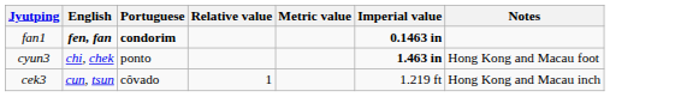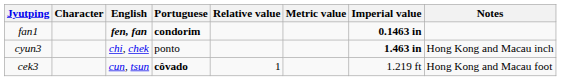 <table class="wikitable">
 <tr>
 <th><a href='#'>Jyutping</a></th>
+<th>Character</th>
 <th>English</th>
 <th>Portuguese</th>
 <th>Relative value</th>
 <th>Metric value</th>
 <th>Imperial value</th>
 <th>Notes</th>
 </tr>
 <tr>
 <td align="center"><em>fan1</em></td>
+<td align="right"></td>
 <td align="center"><strong><em>fen, fan</em></strong></td>
 <td align=left><strong>condorim</strong></td>
 <td align=right><strong></strong></td>
 <td align=right><strong></strong></td>
 <td align=right><strong>0.1463 in</strong></td>
 <td align=right></td>
 </tr>
 <tr>
 <td align="center"><em>cyun3</em></td>
+<td align="right"></td>
 <td align="center"><em><a href='#'>chi</a>, <a href='#'>chek</a></em></td>
 <td align=left>ponto</td>
 <td align=right></td>
 <td align=right></td>
 <td align=right><strong>1.463 in</strong></td>
-<td align=left>Hong Kong and Macau foot</td>
+<td align=right>Hong Kong and Macau inch</td>
 </tr>
 <tr>
 <td align="center"><em>cek3</em></td>
+<td align="right"></td>
 <td align="center"><em><a href='#'>cun</a>, <a href='#'>tsun</a></em></td>
-<td align=left>côvado</td>
+<td align=left><strong>côvado</strong></td>
 <td align=right>1</td>
 <td align=right></td>
 <td align=right>1.219 ft</td>
-<td align=right>Hong Kong and Macau inch</td>
+<td align=left>Hong Kong and Macau foot</td>
 </tr>
 </table>
